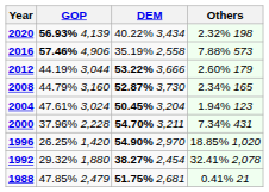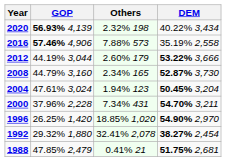 <table class="wikitable" class="toccolours" style="float:right; margin:1em 0 1em 1em; font-size:95%;">
 <tr>
 <th>Year</th>
 <th><a href='#'>GOP</a></th>
+<th>Others</th>
 <th><a href='#'>DEM</a></th>
-<th>Others</th>
 </tr>
 <tr>
 <td style="text-align:center"; ><strong><a href='#'>2020</a></strong></td>
 <td style="text-align:center"; ><strong>56.93%</strong> <em>4,139</em></td>
+<td style="text-align:center; background:honeyDew;">2.32% <em>198</em></td>
 <td style="text-align:center"; >40.22% <em>3,434</em></td>
-<td style="text-align:center; background:honeyDew;">2.32% <em>198</em></td>
 </tr>
 <tr>
 <td style="text-align:center"; ><strong><a href='#'>2016</a></strong></td>
 <td style="text-align:center"; ><strong>57.46%</strong> <em>4,906</em></td>
+<td style="text-align:center; background:honeyDew;">7.88% <em>573</em></td>
 <td style="text-align:center"; >35.19% <em>2,558</em></td>
-<td style="text-align:center; background:honeyDew;">7.88% <em>573</em></td>
 </tr>
 <tr>
 <td style="text-align:center"; ><strong><a href='#'>2012</a></strong></td>
 <td style="text-align:center"; >44.19% <em>3,044</em></td>
+<td style="text-align:center; background:honeyDew;">2.60% <em>179</em></td>
 <td style="text-align:center"; ><strong>53.22%</strong> <em>3,666</em></td>
-<td style="text-align:center; background:honeyDew;">2.60% <em>179</em></td>
 </tr>
 <tr>
 <td style="text-align:center"; ><strong><a href='#'>2008</a></strong></td>
 <td style="text-align:center"; >44.79% <em>3,160</em></td>
+<td style="text-align:center; background:honeyDew;">2.34% <em>165</em></td>
 <td style="text-align:center"; ><strong>52.87%</strong> <em>3,730</em></td>
-<td style="text-align:center; background:honeyDew;">2.34% <em>165</em></td>
 </tr>
 <tr>
 <td style="text-align:center"; ><strong><a href='#'>2004</a></strong></td>
 <td style="text-align:center"; >47.61% <em>3,024</em></td>
+<td style="text-align:center; background:honeyDew;">1.94% <em>123</em></td>
 <td style="text-align:center"; ><strong>50.45%</strong> <em>3,204</em></td>
-<td style="text-align:center; background:honeyDew;">1.94% <em>123</em></td>
 </tr>
 <tr>
 <td style="text-align:center"; ><strong><a href='#'>2000</a></strong></td>
 <td style="text-align:center"; >37.96% <em>2,228</em></td>
+<td style="text-align:center; background:honeyDew;">7.34% <em>431</em></td>
 <td style="text-align:center"; ><strong>54.70%</strong> <em>3,211</em></td>
-<td style="text-align:center; background:honeyDew;">7.34% <em>431</em></td>
 </tr>
 <tr>
 <td style="text-align:center"; ><strong><a href='#'>1996</a></strong></td>
 <td style="text-align:center"; >26.25% <em>1,420</em></td>
+<td style="text-align:center; background:honeyDew;">18.85% <em>1,020</em></td>
 <td style="text-align:center"; ><strong>54.90%</strong> <em>2,970</em></td>
-<td style="text-align:center; background:honeyDew;">18.85% <em>1,020</em></td>
 </tr>
 <tr>
 <td style="text-align:center"; ><strong><a href='#'>1992</a></strong></td>
 <td style="text-align:center"; >29.32% <em>1,880</em></td>
+<td style="text-align:center; background:honeyDew;">32.41% <em>2,078</em></td>
 <td style="text-align:center"; ><strong>38.27%</strong> <em>2,454</em></td>
-<td style="text-align:center; background:honeyDew;">32.41% <em>2,078</em></td>
 </tr>
 <tr>
 <td style="text-align:center"; ><strong><a href='#'>1988</a></strong></td>
 <td style="text-align:center"; >47.85% <em>2,479</em></td>
+<td style="text-align:center; background:honeyDew;">0.41% <em>21</em></td>
 <td style="text-align:center"; ><strong>51.75%</strong> <em>2,681</em></td>
-<td style="text-align:center; background:honeyDew;">0.41% <em>21</em></td>
 </tr>
 </table>
